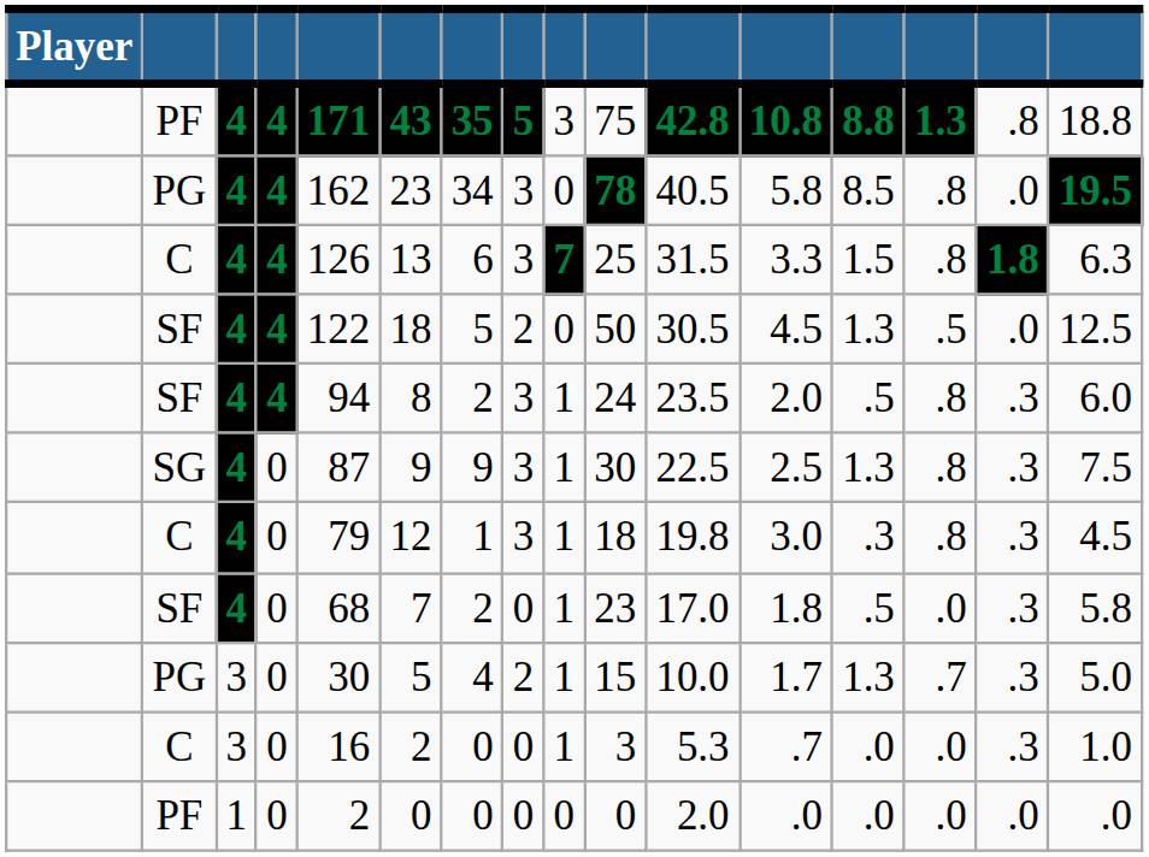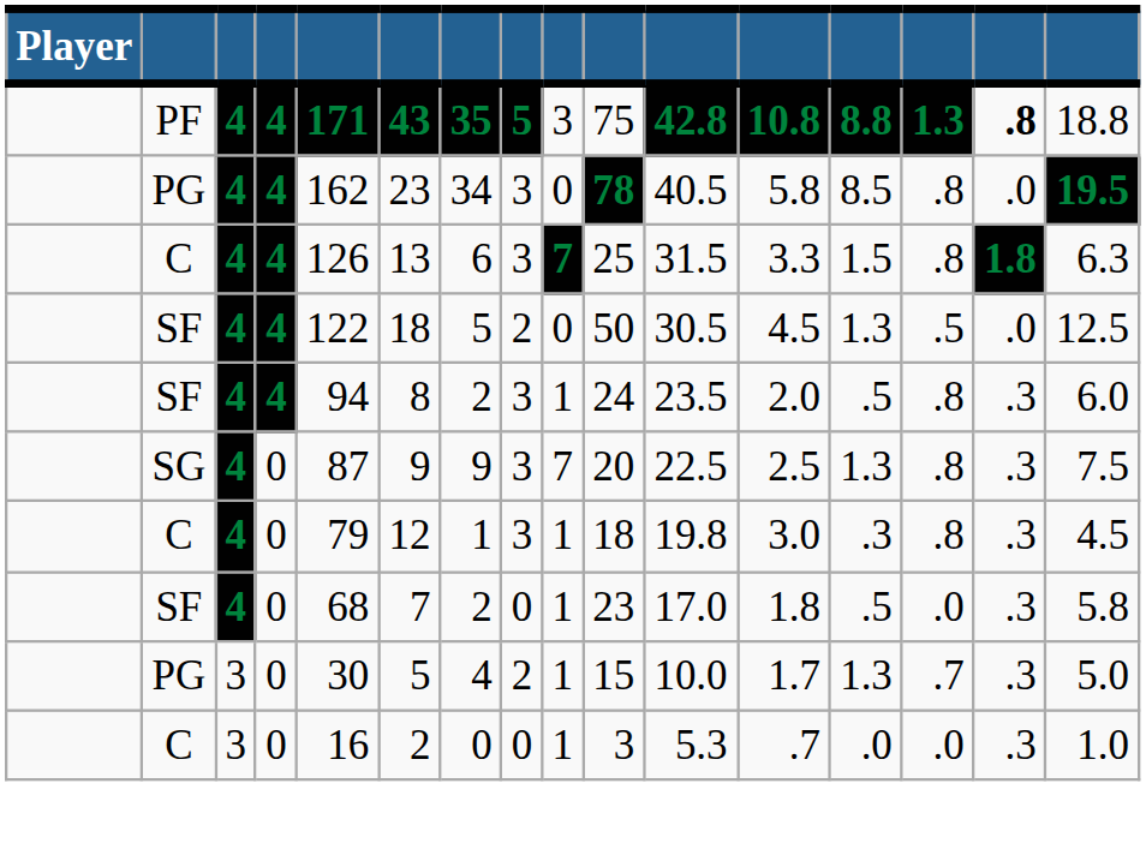 <table class="wikitable sortable" style="font-size: 95%; text-align:right;">
 <tr>
 <th style="background:#236192; color:#FFFFFF; border-top:#010101 3px solid; border-bottom:#010101 3px solid;">Player</th>
 <th style="background:#236192; color:#FFFFFF; border-top:#010101 3px solid; border-bottom:#010101 3px solid;"></th>
 <th style="background:#236192; color:#FFFFFF; border-top:#010101 3px solid; border-bottom:#010101 3px solid;"></th>
 <th style="background:#236192; color:#FFFFFF; border-top:#010101 3px solid; border-bottom:#010101 3px solid;"></th>
 <th style="background:#236192; color:#FFFFFF; border-top:#010101 3px solid; border-bottom:#010101 3px solid;"></th>
 <th style="background:#236192; color:#FFFFFF; border-top:#010101 3px solid; border-bottom:#010101 3px solid;"></th>
 <th style="background:#236192; color:#FFFFFF; border-top:#010101 3px solid; border-bottom:#010101 3px solid;"></th>
 <th style="background:#236192; color:#FFFFFF; border-top:#010101 3px solid; border-bottom:#010101 3px solid;"></th>
 <th style="background:#236192; color:#FFFFFF; border-top:#010101 3px solid; border-bottom:#010101 3px solid;"></th>
 <th style="background:#236192; color:#FFFFFF; border-top:#010101 3px solid; border-bottom:#010101 3px solid;"></th>
 <th style="background:#236192; color:#FFFFFF; border-top:#010101 3px solid; border-bottom:#010101 3px solid;"></th>
 <th style="background:#236192; color:#FFFFFF; border-top:#010101 3px solid; border-bottom:#010101 3px solid;"></th>
 <th style="background:#236192; color:#FFFFFF; border-top:#010101 3px solid; border-bottom:#010101 3px solid;"></th>
 <th style="background:#236192; color:#FFFFFF; border-top:#010101 3px solid; border-bottom:#010101 3px solid;"></th>
 <th style="background:#236192; color:#FFFFFF; border-top:#010101 3px solid; border-bottom:#010101 3px solid;"></th>
 <th style="background:#236192; color:#FFFFFF; border-top:#010101 3px solid; border-bottom:#010101 3px solid;"></th>
 </tr>
 <tr>
 <td style="text-align:left;"></td>
 <td style="text-align:center;">PF</td>
 <td style="background:#010101; color:#00843D;"><strong>4</strong></td>
 <td style="background:#010101; color:#00843D;"><strong>4</strong></td>
 <td style="background:#010101; color:#00843D;"><strong>171</strong></td>
 <td style="background:#010101; color:#00843D;"><strong>43</strong></td>
 <td style="background:#010101; color:#00843D;"><strong>35</strong></td>
 <td style="background:#010101; color:#00843D;"><strong>5</strong></td>
 <td>3</td>
 <td>75</td>
 <td style="background:#010101; color:#00843D;"><strong>42.8</strong></td>
 <td style="background:#010101; color:#00843D;"><strong>10.8</strong></td>
 <td style="background:#010101; color:#00843D;"><strong>8.8</strong></td>
 <td style="background:#010101; color:#00843D;"><strong>1.3</strong></td>
-<td>.8</td>
+<td><strong>.8</strong></td>
 <td>18.8</td>
 </tr>
 <tr>
 <td style="text-align:left;"></td>
 <td style="text-align:center;">PG</td>
 <td style="background:#010101; color:#00843D;"><strong>4</strong></td>
 <td style="background:#010101; color:#00843D;"><strong>4</strong></td>
 <td>162</td>
 <td>23</td>
 <td>34</td>
 <td>3</td>
 <td>0</td>
 <td style="background:#010101; color:#00843D;"><strong>78</strong></td>
 <td>40.5</td>
 <td>5.8</td>
 <td>8.5</td>
 <td>.8</td>
 <td>.0</td>
 <td style="background:#010101; color:#00843D;"><strong>19.5</strong></td>
 </tr>
 <tr>
 <td style="text-align:left;"></td>
 <td style="text-align:center;">C</td>
 <td style="background:#010101; color:#00843D;"><strong>4</strong></td>
 <td style="background:#010101; color:#00843D;"><strong>4</strong></td>
 <td>126</td>
 <td>13</td>
 <td>6</td>
 <td>3</td>
 <td style="background:#010101; color:#00843D;"><strong>7</strong></td>
 <td>25</td>
 <td>31.5</td>
 <td>3.3</td>
 <td>1.5</td>
 <td>.8</td>
 <td style="background:#010101; color:#00843D;"><strong>1.8</strong></td>
 <td>6.3</td>
 </tr>
 <tr>
 <td style="text-align:left;"></td>
 <td style="text-align:center;">SF</td>
 <td style="background:#010101; color:#00843D;"><strong>4</strong></td>
 <td style="background:#010101; color:#00843D;"><strong>4</strong></td>
 <td>122</td>
 <td>18</td>
 <td>5</td>
 <td>2</td>
 <td>0</td>
 <td>50</td>
 <td>30.5</td>
 <td>4.5</td>
 <td>1.3</td>
 <td>.5</td>
 <td>.0</td>
 <td>12.5</td>
 </tr>
 <tr>
 <td style="text-align:left;"></td>
 <td style="text-align:center;">SF</td>
 <td style="background:#010101; color:#00843D;"><strong>4</strong></td>
 <td style="background:#010101; color:#00843D;"><strong>4</strong></td>
 <td>94</td>
 <td>8</td>
 <td>2</td>
 <td>3</td>
 <td>1</td>
 <td>24</td>
 <td>23.5</td>
 <td>2.0</td>
 <td>.5</td>
 <td>.8</td>
 <td>.3</td>
 <td>6.0</td>
 </tr>
 <tr>
 <td style="text-align:left;"></td>
 <td style="text-align:center;">SG</td>
 <td style="background:#010101; color:#00843D;"><strong>4</strong></td>
 <td>0</td>
 <td>87</td>
 <td>9</td>
 <td>9</td>
 <td>3</td>
-<td>1</td>
-<td>30</td>
+<td>7</td>
+<td>20</td>
 <td>22.5</td>
 <td>2.5</td>
 <td>1.3</td>
 <td>.8</td>
 <td>.3</td>
 <td>7.5</td>
 </tr>
 <tr>
 <td style="text-align:left;"></td>
 <td style="text-align:center;">C</td>
 <td style="background:#010101; color:#00843D;"><strong>4</strong></td>
 <td>0</td>
 <td>79</td>
 <td>12</td>
 <td>1</td>
 <td>3</td>
 <td>1</td>
 <td>18</td>
 <td>19.8</td>
 <td>3.0</td>
 <td>.3</td>
 <td>.8</td>
 <td>.3</td>
 <td>4.5</td>
 </tr>
 <tr>
 <td style="text-align:left;"></td>
 <td style="text-align:center;">SF</td>
 <td style="background:#010101; color:#00843D;"><strong>4</strong></td>
 <td>0</td>
 <td>68</td>
 <td>7</td>
 <td>2</td>
 <td>0</td>
 <td>1</td>
 <td>23</td>
 <td>17.0</td>
 <td>1.8</td>
 <td>.5</td>
 <td>.0</td>
 <td>.3</td>
 <td>5.8</td>
 </tr>
 <tr>
 <td style="text-align:left;"></td>
 <td style="text-align:center;">PG</td>
 <td>3</td>
 <td>0</td>
 <td>30</td>
 <td>5</td>
 <td>4</td>
 <td>2</td>
 <td>1</td>
 <td>15</td>
 <td>10.0</td>
 <td>1.7</td>
 <td>1.3</td>
 <td>.7</td>
 <td>.3</td>
 <td>5.0</td>
 </tr>
 <tr>
 <td style="text-align:left;"></td>
 <td style="text-align:center;">C</td>
 <td>3</td>
 <td>0</td>
 <td>16</td>
 <td>2</td>
 <td>0</td>
 <td>0</td>
 <td>1</td>
 <td>3</td>
 <td>5.3</td>
 <td>.7</td>
 <td>.0</td>
 <td>.0</td>
 <td>.3</td>
 <td>1.0</td>
 </tr>
-<tr>
-<td style="text-align:left;"></td>
-<td style="text-align:center;">PF</td>
-<td>1</td>
-<td>0</td>
-<td>2</td>
-<td>0</td>
-<td>0</td>
-<td>0</td>
-<td>0</td>
-<td>0</td>
-<td>2.0</td>
-<td>.0</td>
-<td>.0</td>
-<td>.0</td>
-<td>.0</td>
-<td>.0</td>
-</tr>
 </table>
